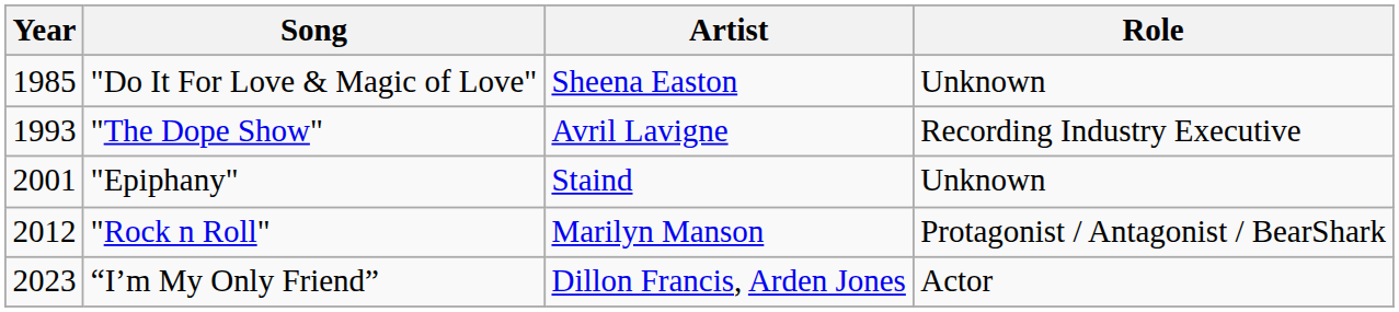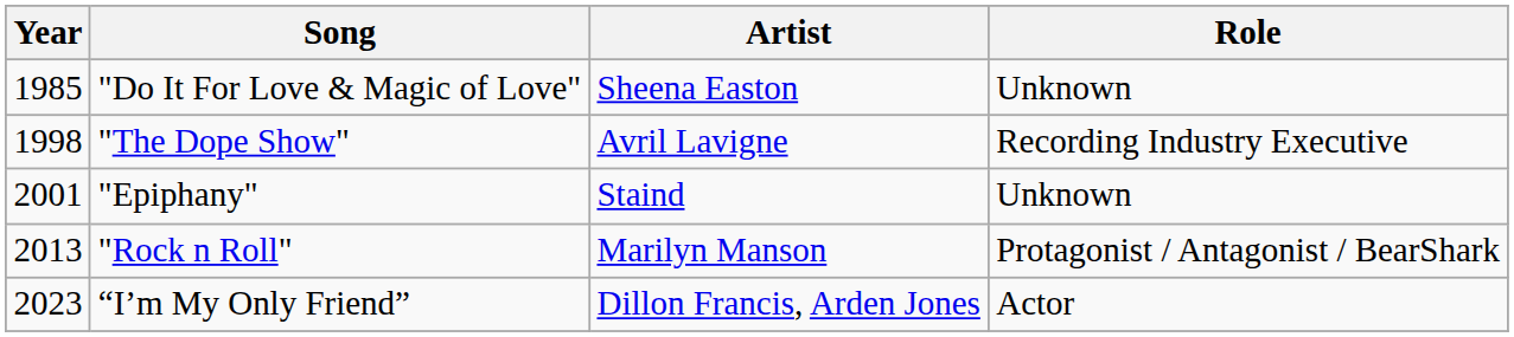 <table class="wikitable sortable">
 <tr>
 <th>Year</th>
 <th>Song</th>
 <th>Artist</th>
 <th>Role</th>
 </tr>
 <tr>
 <td>1985</td>
 <td>"Do It For Love & Magic of Love"</td>
 <td><a href='#'>Sheena Easton</a></td>
 <td>Unknown</td>
 </tr>
 <tr>
-<td>1993</td>
+<td>1998</td>
 <td data-sort-value=""Dope Show, The"">"<a href='#'>The Dope Show</a>"</td>
 <td><a href='#'>Avril Lavigne</a></td>
 <td>Recording Industry Executive</td>
 </tr>
 <tr>
 <td>2001</td>
 <td>"Epiphany"</td>
 <td><a href='#'>Staind</a></td>
 <td>Unknown</td>
 </tr>
 <tr>
-<td>2012</td>
+<td>2013</td>
 <td>"<a href='#'>Rock n Roll</a>"</td>
 <td><a href='#'>Marilyn Manson</a></td>
 <td>Protagonist / Antagonist / BearShark</td>
 </tr>
 <tr>
 <td>2023</td>
 <td>“I’m My Only Friend”</td>
 <td><a href='#'>Dillon Francis</a>, <a href='#'>Arden Jones</a></td>
 <td>Actor</td>
 </tr>
 </table>
